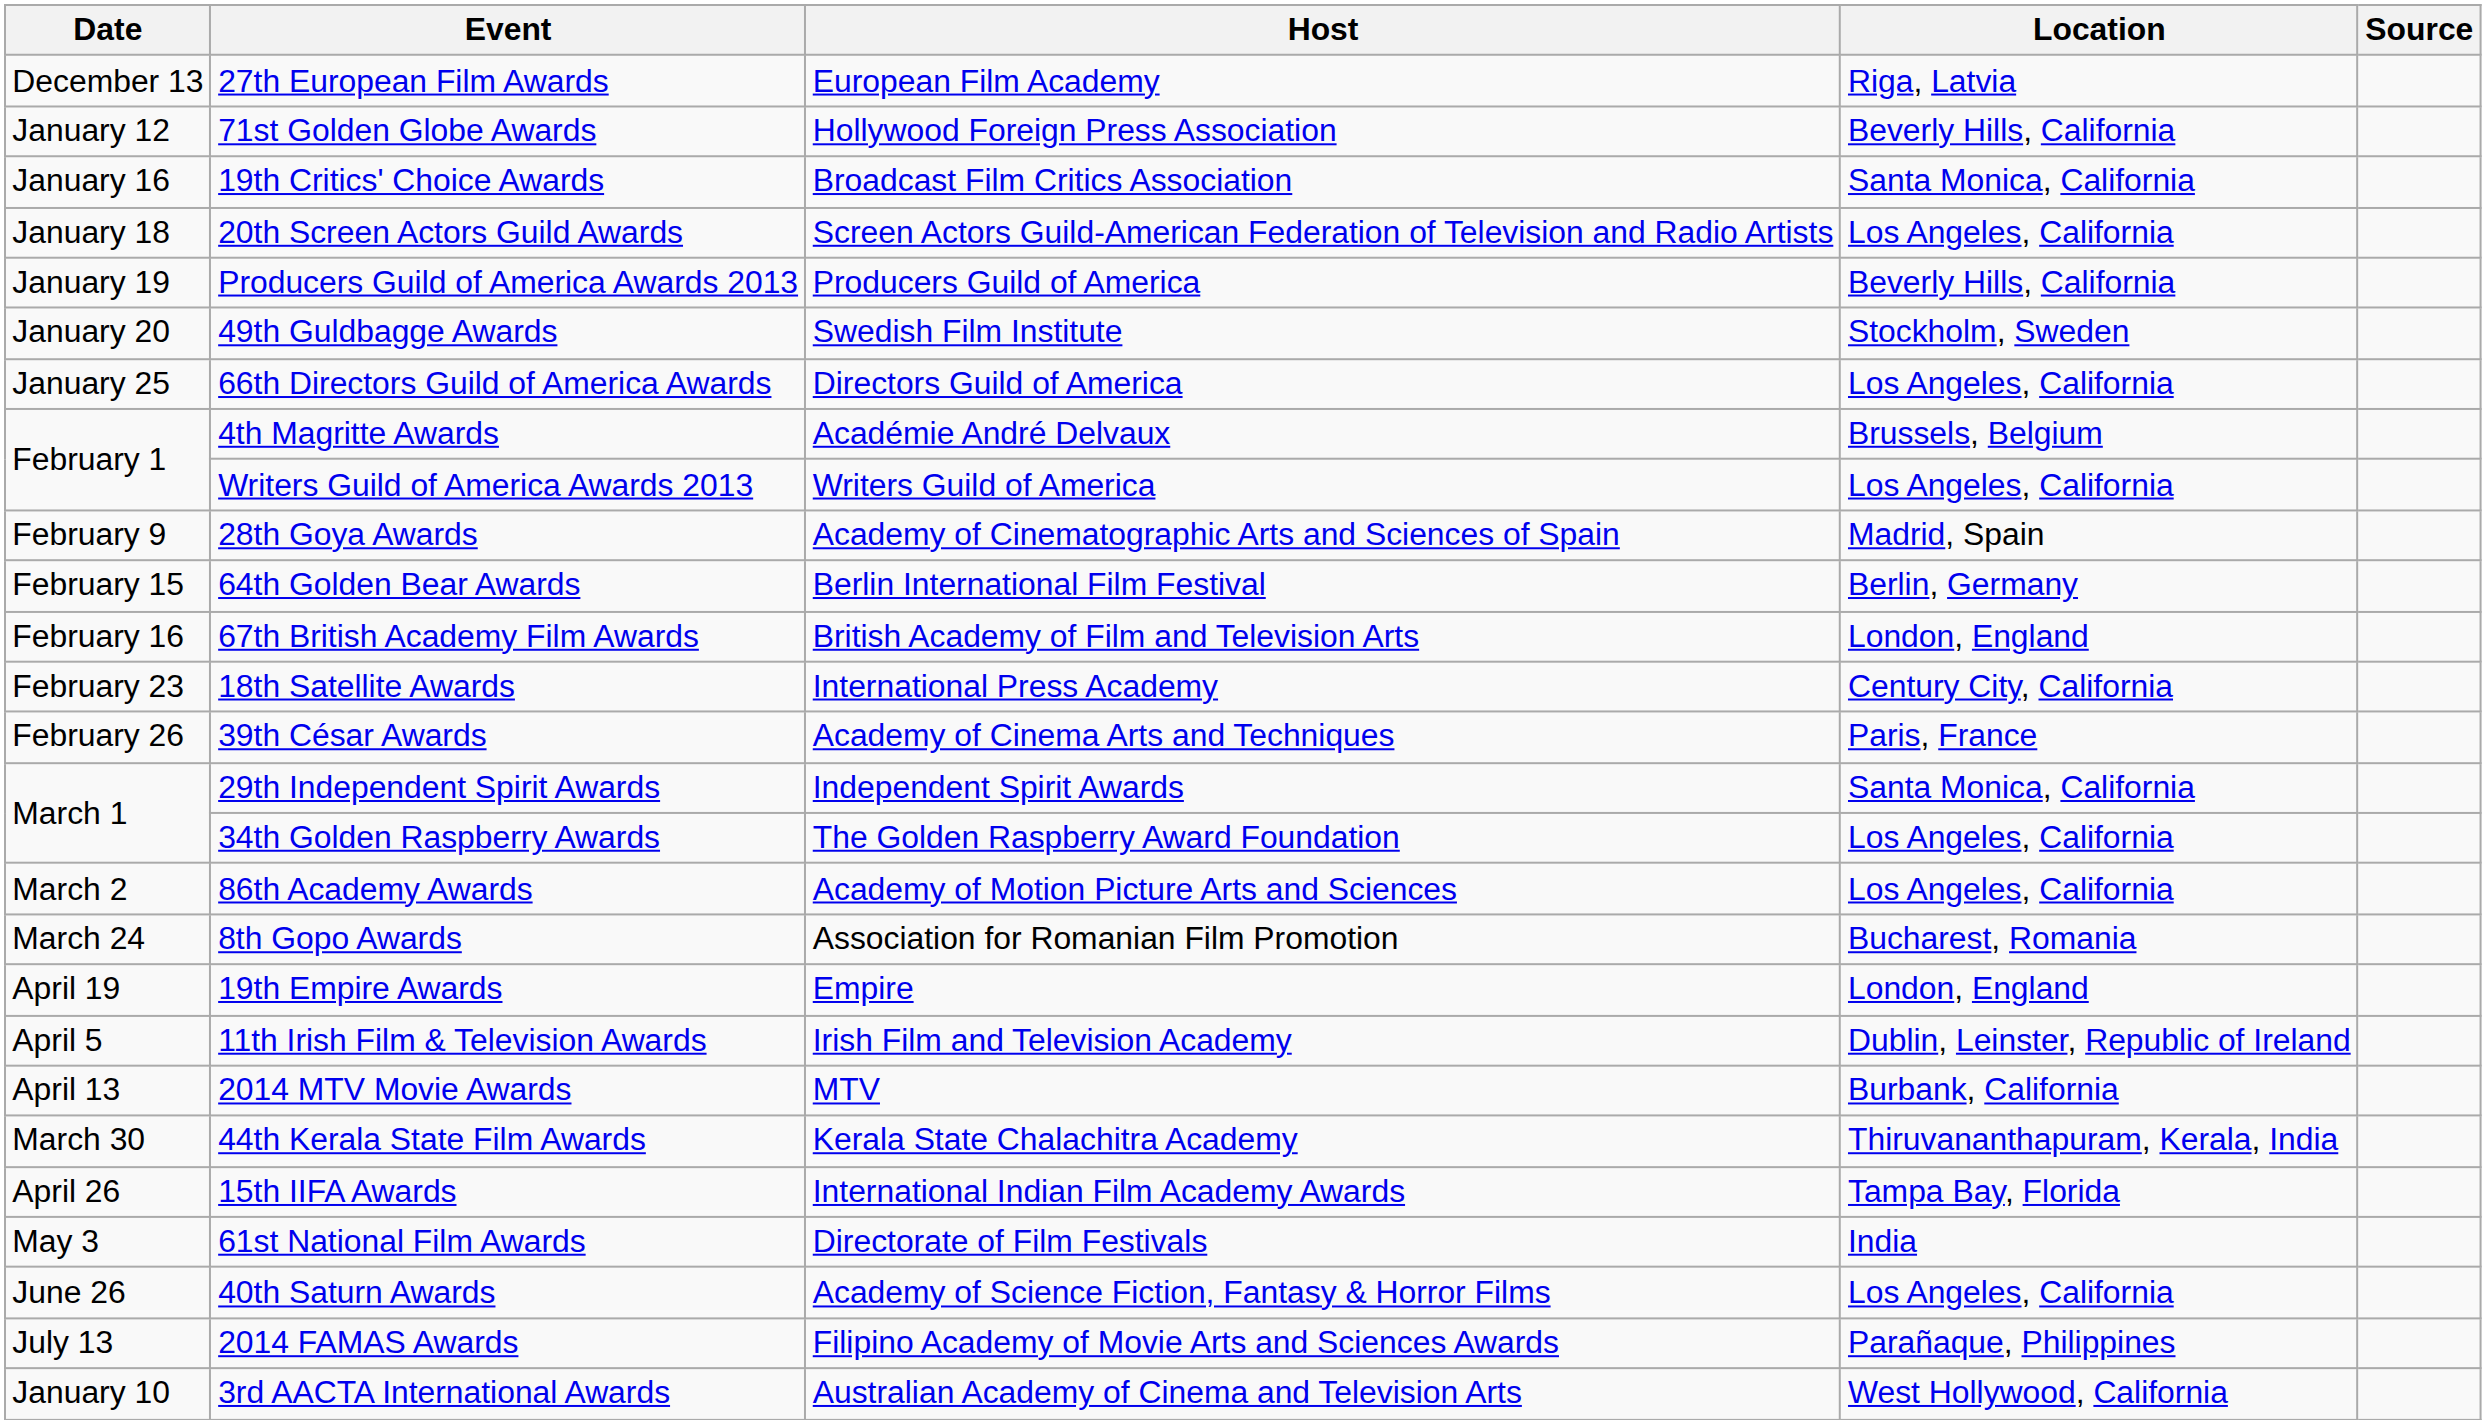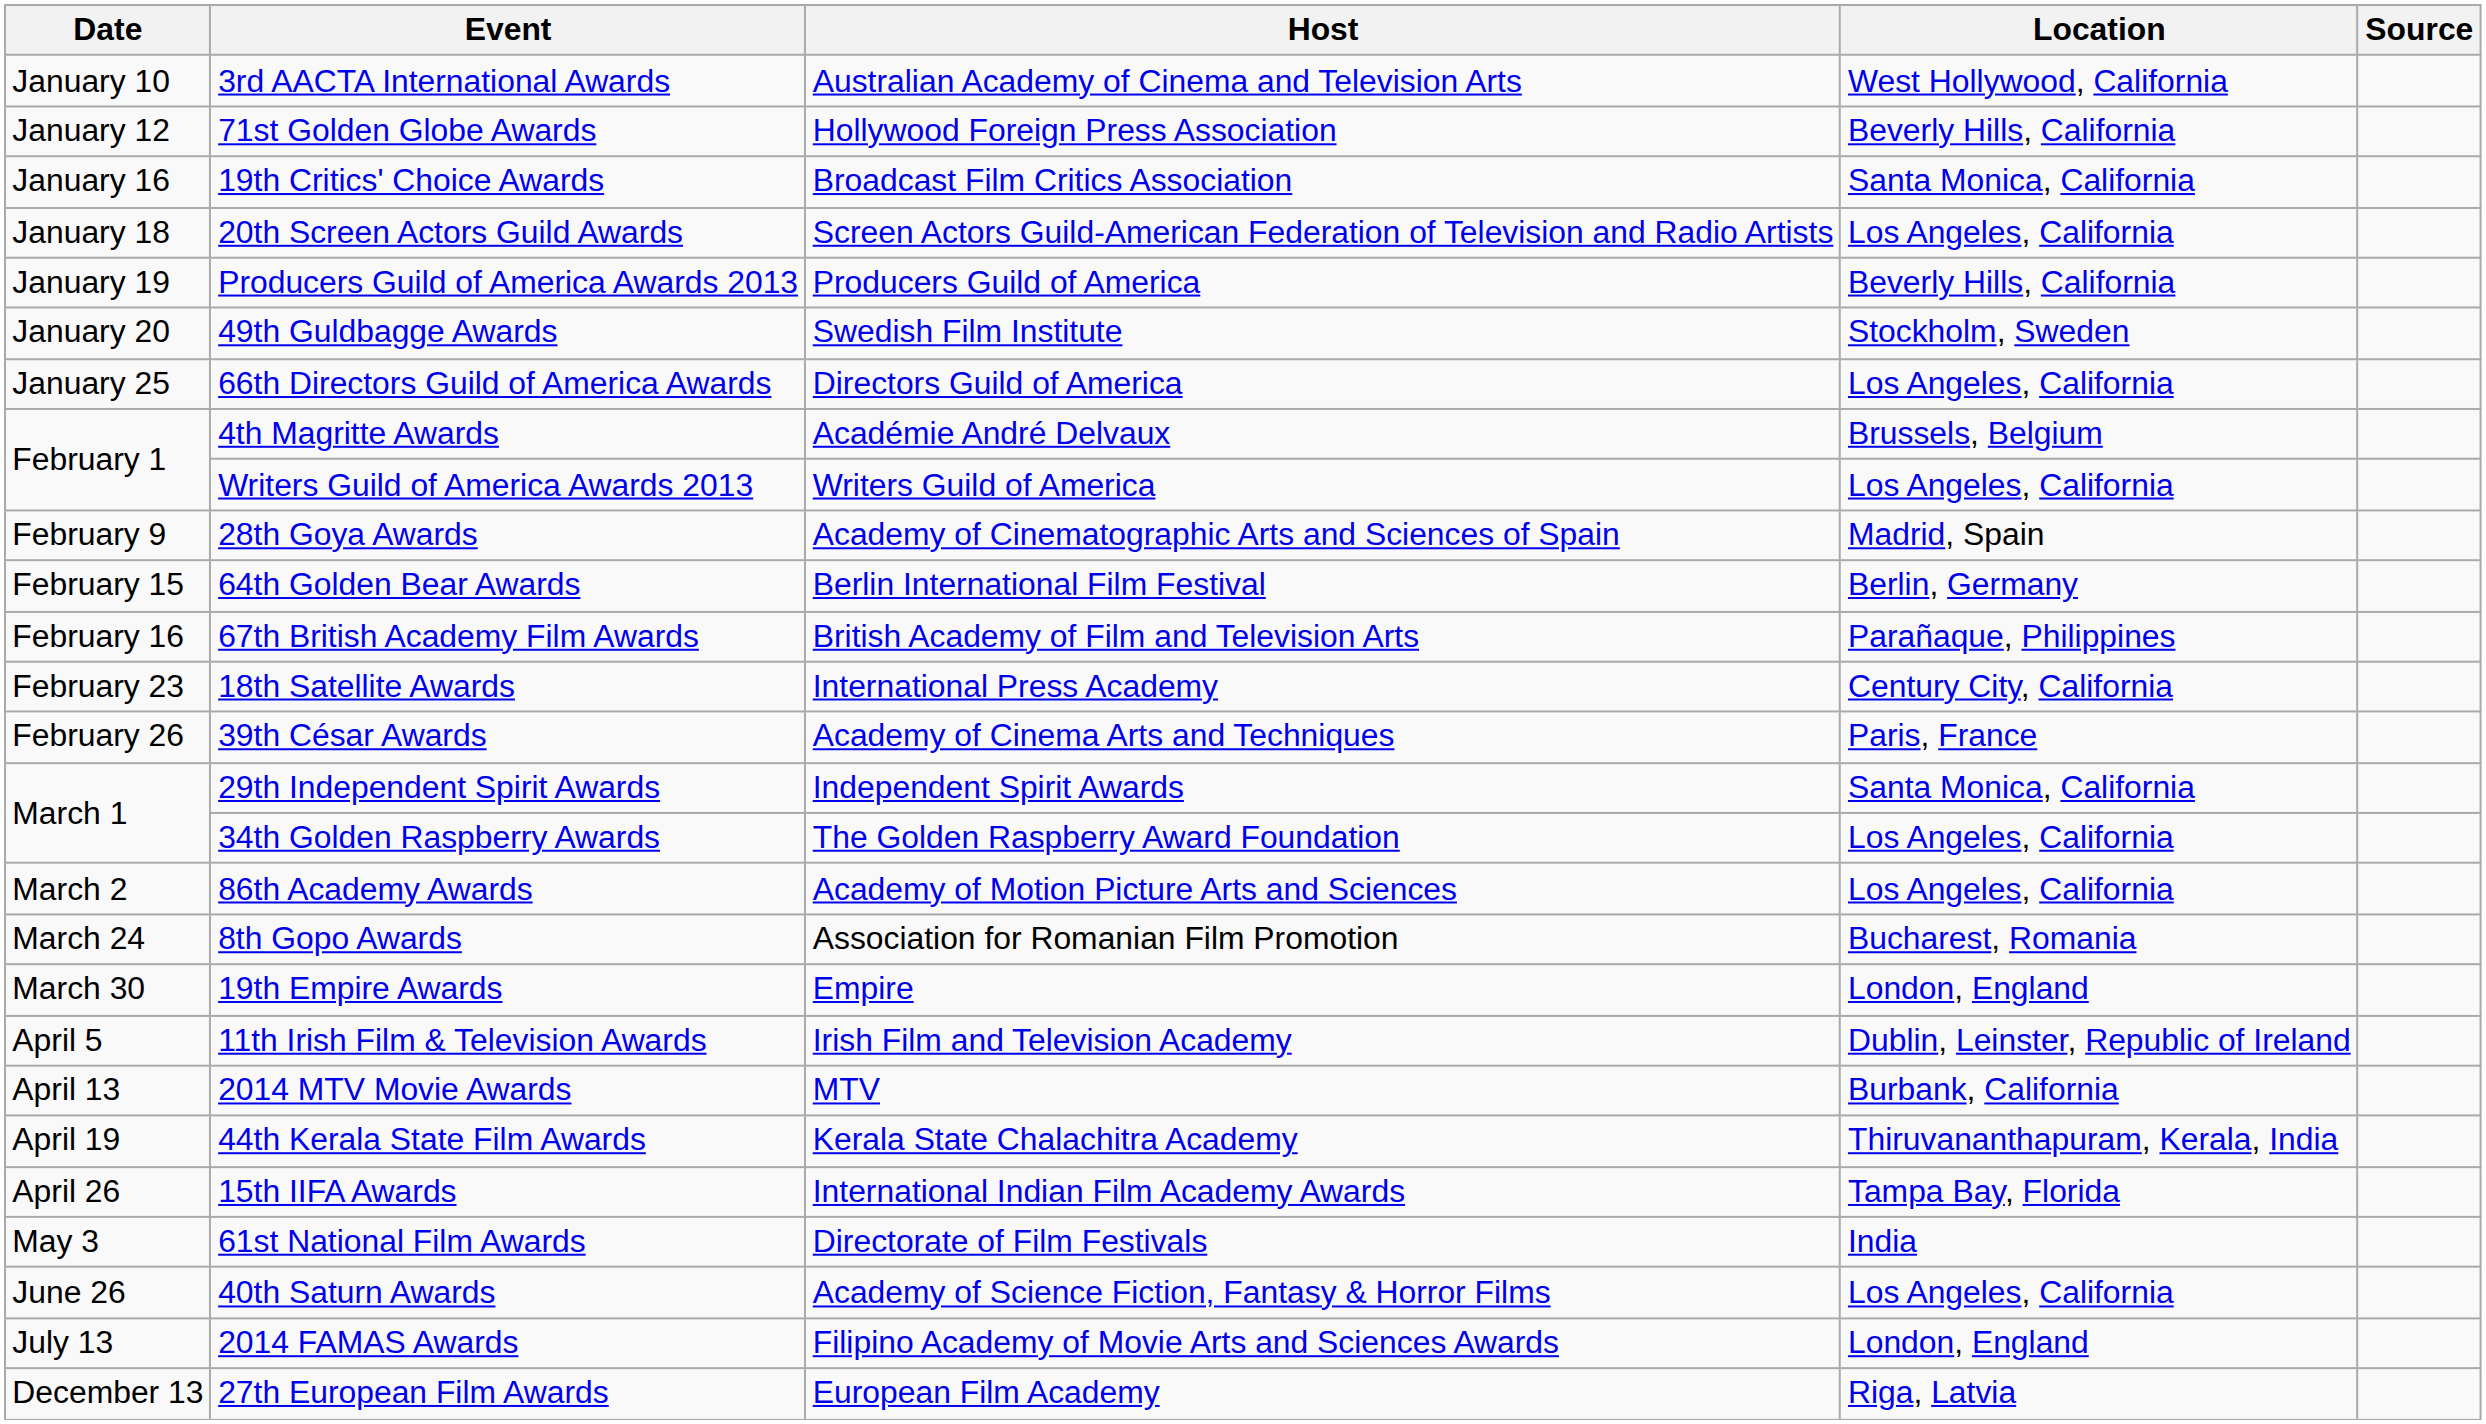 <table class="wikitable sortable">
 <tr>
 <th>Date</th>
 <th>Event</th>
 <th>Host</th>
 <th>Location</th>
 <th>Source</th>
 </tr>
 <tr>
-<td>December 13</td>
-<td><a href='#'>27th European Film Awards</a></td>
-<td><a href='#'>European Film Academy</a></td>
-<td><a href='#'>Riga</a>, <a href='#'>Latvia</a></td>
+<td>January 10</td>
+<td><a href='#'>3rd AACTA International Awards</a></td>
+<td><a href='#'>Australian Academy of Cinema and Television Arts</a></td>
+<td><a href='#'>West Hollywood</a>, <a href='#'>California</a></td>
 <td></td>
 </tr>
 <tr>
 <td>January 12</td>
 <td><a href='#'>71st Golden Globe Awards</a></td>
 <td><a href='#'>Hollywood Foreign Press Association</a></td>
 <td><a href='#'>Beverly Hills</a>, <a href='#'>California</a></td>
 <td></td>
 </tr>
 <tr>
 <td>January 16</td>
 <td><a href='#'>19th Critics' Choice Awards</a></td>
 <td><a href='#'>Broadcast Film Critics Association</a></td>
 <td><a href='#'>Santa Monica</a>, <a href='#'>California</a></td>
 <td></td>
 </tr>
 <tr>
 <td>January 18</td>
 <td><a href='#'>20th Screen Actors Guild Awards</a></td>
 <td><a href='#'>Screen Actors Guild-American Federation of Television and Radio Artists</a></td>
 <td><a href='#'>Los Angeles</a>, <a href='#'>California</a></td>
 <td></td>
 </tr>
 <tr>
 <td>January 19</td>
 <td><a href='#'>Producers Guild of America Awards 2013</a></td>
 <td><a href='#'>Producers Guild of America</a></td>
 <td><a href='#'>Beverly Hills</a>, <a href='#'>California</a></td>
 <td></td>
 </tr>
 <tr>
 <td>January 20</td>
 <td><a href='#'>49th Guldbagge Awards</a></td>
 <td><a href='#'>Swedish Film Institute</a></td>
 <td><a href='#'>Stockholm</a>, <a href='#'>Sweden</a></td>
 <td></td>
 </tr>
 <tr>
 <td>January 25</td>
 <td><a href='#'>66th Directors Guild of America Awards</a></td>
 <td><a href='#'>Directors Guild of America</a></td>
 <td><a href='#'>Los Angeles</a>, <a href='#'>California</a></td>
 <td></td>
 </tr>
 <tr>
 <td rowspan="2">February 1</td>
 <td><a href='#'>4th Magritte Awards</a></td>
 <td><a href='#'>Académie André Delvaux</a></td>
 <td><a href='#'>Brussels</a>, <a href='#'>Belgium</a></td>
 <td></td>
 </tr>
 <tr>
 <td><a href='#'>Writers Guild of America Awards 2013</a></td>
 <td><a href='#'>Writers Guild of America</a></td>
 <td><a href='#'>Los Angeles</a>, <a href='#'>California</a></td>
 <td></td>
 </tr>
 <tr>
 <td>February 9</td>
 <td><a href='#'>28th Goya Awards</a></td>
 <td><a href='#'>Academy of Cinematographic Arts and Sciences of Spain</a></td>
 <td><a href='#'>Madrid</a>, Spain</td>
 <td></td>
 </tr>
 <tr>
 <td>February 15</td>
 <td><a href='#'>64th Golden Bear Awards</a></td>
 <td><a href='#'>Berlin International Film Festival</a></td>
 <td><a href='#'>Berlin</a>, <a href='#'>Germany</a></td>
 <td></td>
 </tr>
 <tr>
 <td>February 16</td>
 <td><a href='#'>67th British Academy Film Awards</a></td>
 <td><a href='#'>British Academy of Film and Television Arts</a></td>
-<td><a href='#'>London</a>, <a href='#'>England</a></td>
+<td><a href='#'>Parañaque</a>, <a href='#'>Philippines</a></td>
 <td></td>
 </tr>
 <tr>
 <td>February 23</td>
 <td><a href='#'>18th Satellite Awards</a></td>
 <td><a href='#'>International Press Academy</a></td>
 <td><a href='#'>Century City</a>, <a href='#'>California</a></td>
 <td></td>
 </tr>
 <tr>
 <td>February 26</td>
 <td><a href='#'>39th César Awards</a></td>
 <td><a href='#'>Academy of Cinema Arts and Techniques</a></td>
 <td><a href='#'>Paris</a>, <a href='#'>France</a></td>
 <td></td>
 </tr>
 <tr>
 <td rowspan="2">March 1</td>
 <td><a href='#'>29th Independent Spirit Awards</a></td>
 <td><a href='#'>Independent Spirit Awards</a></td>
 <td><a href='#'>Santa Monica</a>, <a href='#'>California</a></td>
 <td></td>
 </tr>
 <tr>
 <td><a href='#'>34th Golden Raspberry Awards</a></td>
 <td><a href='#'>The Golden Raspberry Award Foundation</a></td>
 <td><a href='#'>Los Angeles</a>, <a href='#'>California</a></td>
 <td></td>
 </tr>
 <tr>
 <td>March 2</td>
 <td><a href='#'>86th Academy Awards</a></td>
 <td><a href='#'>Academy of Motion Picture Arts and Sciences</a></td>
 <td><a href='#'>Los Angeles</a>, <a href='#'>California</a></td>
 <td></td>
 </tr>
 <tr>
 <td>March 24</td>
 <td><a href='#'>8th Gopo Awards</a></td>
 <td>Association for Romanian Film Promotion</td>
 <td><a href='#'>Bucharest</a>, <a href='#'>Romania</a></td>
 <td></td>
 </tr>
 <tr>
-<td>April 19</td>
+<td>March 30</td>
 <td><a href='#'>19th Empire Awards</a></td>
 <td><a href='#'>Empire</a></td>
 <td><a href='#'>London</a>, <a href='#'>England</a></td>
 <td></td>
 </tr>
 <tr>
 <td>April 5</td>
 <td><a href='#'>11th Irish Film & Television Awards</a></td>
 <td><a href='#'>Irish Film and Television Academy</a></td>
 <td><a href='#'>Dublin</a>, <a href='#'>Leinster</a>, <a href='#'>Republic of Ireland</a></td>
 <td></td>
 </tr>
 <tr>
 <td>April 13</td>
 <td><a href='#'>2014 MTV Movie Awards</a></td>
 <td><a href='#'>MTV</a></td>
 <td><a href='#'>Burbank</a>, <a href='#'>California</a></td>
 <td></td>
 </tr>
 <tr>
-<td>March 30</td>
+<td>April 19</td>
 <td><a href='#'>44th Kerala State Film Awards</a></td>
 <td><a href='#'>Kerala State Chalachitra Academy</a></td>
 <td><a href='#'>Thiruvananthapuram</a>, <a href='#'>Kerala</a>, <a href='#'>India</a></td>
 <td></td>
 </tr>
 <tr>
 <td>April 26</td>
 <td><a href='#'>15th IIFA Awards</a></td>
 <td><a href='#'>International Indian Film Academy Awards</a></td>
 <td><a href='#'>Tampa Bay</a>, <a href='#'>Florida</a></td>
 <td></td>
 </tr>
 <tr>
 <td>May 3</td>
 <td><a href='#'>61st National Film Awards</a></td>
 <td><a href='#'>Directorate of Film Festivals</a></td>
 <td><a href='#'>India</a></td>
 <td></td>
 </tr>
 <tr>
 <td>June 26</td>
 <td><a href='#'>40th Saturn Awards</a></td>
 <td><a href='#'>Academy of Science Fiction, Fantasy & Horror Films</a></td>
 <td><a href='#'>Los Angeles</a>, <a href='#'>California</a></td>
 <td></td>
 </tr>
 <tr>
 <td>July 13</td>
 <td><a href='#'>2014 FAMAS Awards</a></td>
 <td><a href='#'>Filipino Academy of Movie Arts and Sciences Awards</a></td>
-<td><a href='#'>Parañaque</a>, <a href='#'>Philippines</a></td>
+<td><a href='#'>London</a>, <a href='#'>England</a></td>
 <td></td>
 </tr>
 <tr>
-<td>January 10</td>
-<td><a href='#'>3rd AACTA International Awards</a></td>
-<td><a href='#'>Australian Academy of Cinema and Television Arts</a></td>
-<td><a href='#'>West Hollywood</a>, <a href='#'>California</a></td>
+<td>December 13</td>
+<td><a href='#'>27th European Film Awards</a></td>
+<td><a href='#'>European Film Academy</a></td>
+<td><a href='#'>Riga</a>, <a href='#'>Latvia</a></td>
 <td></td>
 </tr>
 </table>
